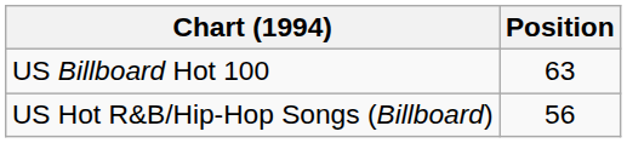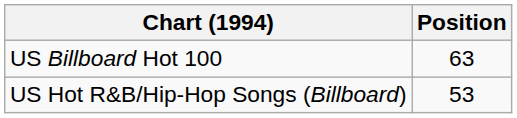 <table class="wikitable sortable">
 <tr>
 <th align="left">Chart (1994)</th>
 <th align="center">Position</th>
 </tr>
 <tr>
 <td>US <em>Billboard</em> Hot 100</td>
 <td align="center">63</td>
 </tr>
 <tr>
 <td>US Hot R&B/Hip-Hop Songs (<em>Billboard</em>)</td>
-<td align="center">56</td>
+<td align="center">53</td>
 </tr>
 </table>
